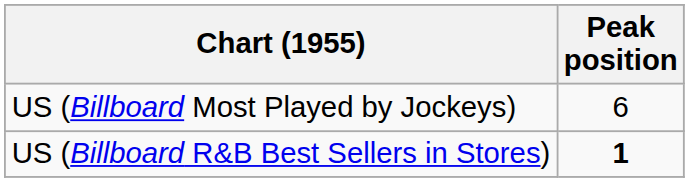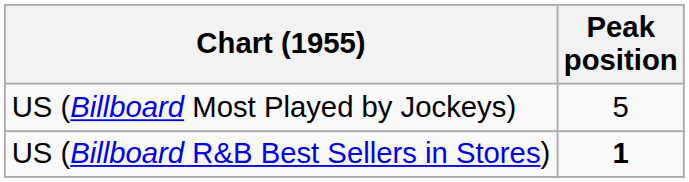 <table class="wikitable sortable">
 <tr>
 <th>Chart (1955)</th>
 <th>Peak<br>position</th>
 </tr>
 <tr>
 <td>US (<em><a href='#'>Billboard</a></em> Most Played by Jockeys)</td>
-<td style="text-align:center;">6</td>
+<td style="text-align:center;">5</td>
 </tr>
 <tr>
 <td>US (<a href='#'><em>Billboard</em> R&B Best Sellers in Stores</a>)</td>
 <td style="text-align:center;"><strong>1</strong></td>
 </tr>
 </table>
